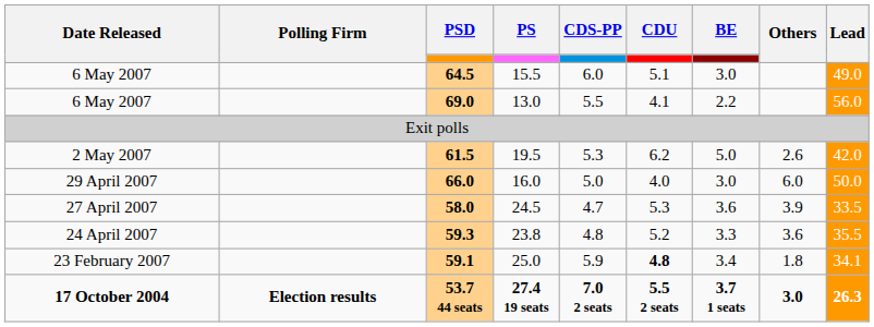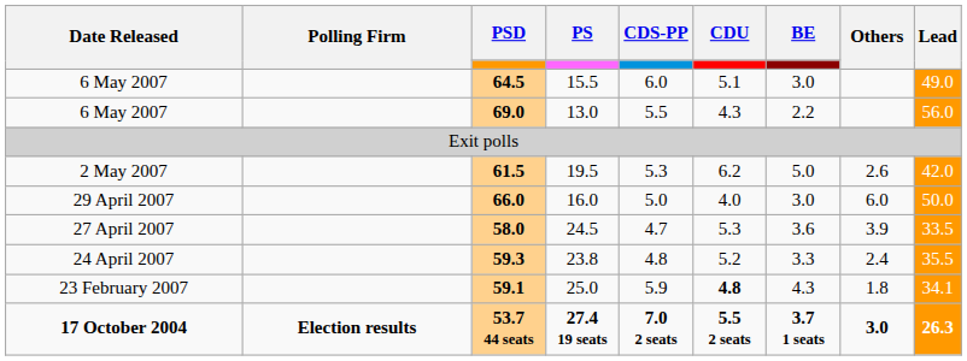 <table class="wikitable" style="text-align:center; font-size:87%; line-height:16px;">
 <tr style="height:42px;">
 <th style="width:175px;" rowspan="2">Date Released</th>
 <th style="width:170px;" rowspan="2">Polling Firm</th>
 <th><a href='#'><span>PSD</span></a></th>
 <th><a href='#'><span>PS</span></a></th>
 <th><a href='#'><span>CDS-PP</span></a></th>
 <th><a href='#'><span>CDU</span></a></th>
 <th><a href='#'><span>BE</span></a></th>
 <th style="width:50px;" rowspan="2">Others</th>
 <th style="width:25px;" rowspan="2">Lead</th>
 </tr>
 <tr>
 <th style="background:#FF9900; width:50px;"></th>
 <th style="background:#FF66FF; width:50px;"></th>
 <th style="background:#0093DD; width:50px;"></th>
 <th style="background:red; width:50px;"></th>
 <th style="background:darkRed; width:50px;"></th>
 </tr>
 <tr>
 <td style="text-align:center;">6 May 2007</td>
 <td style="text-align:center;"></td>
 <td style="background:#FFD18D"><strong>64.5</strong></td>
 <td width="35">15.5</td>
 <td width="35">6.0</td>
 <td width="35">5.1</td>
 <td width="35">3.0</td>
 <td></td>
 <td style="background:#FF9900; color:white">49.0</td>
 </tr>
 <tr>
 <td style="text-align:center;">6 May 2007</td>
 <td style="text-align:center;"></td>
 <td style="background:#FFD18D"><strong>69.0</strong></td>
 <td width="35">13.0</td>
 <td width="35">5.5</td>
-<td width="35">4.1</td>
+<td width="35">4.3</td>
 <td width="35">2.2</td>
 <td></td>
 <td style="background:#FF9900; color:white">56.0</td>
 </tr>
 <tr>
 <td colspan="9" style="background:#D0D0D0; color:black">Exit polls</td>
 </tr>
 <tr>
 <td style="text-align:center;">2 May 2007</td>
 <td style="text-align:center;"></td>
 <td style="background:#FFD18D"><strong>61.5</strong></td>
 <td width="35">19.5</td>
 <td width="35">5.3</td>
 <td width="35">6.2</td>
 <td width="35">5.0</td>
 <td width="35">2.6</td>
 <td style="background:#FF9900; color:white">42.0</td>
 </tr>
 <tr>
 <td style="text-align:center;">29 April 2007</td>
 <td style="text-align:center;"></td>
 <td style="background:#FFD18D"><strong>66.0</strong></td>
 <td width="35">16.0</td>
 <td width="35">5.0</td>
 <td width="35">4.0</td>
 <td width="35">3.0</td>
 <td width="35">6.0</td>
 <td style="background:#FF9900; color:white">50.0</td>
 </tr>
 <tr>
 <td style="text-align:center;">27 April 2007</td>
 <td style="text-align:center;"></td>
 <td style="background:#FFD18D"><strong>58.0</strong></td>
 <td width="35">24.5</td>
 <td width="35">4.7</td>
 <td width="35">5.3</td>
 <td width="35">3.6</td>
 <td width="35">3.9</td>
 <td style="background:#FF9900; color:white">33.5</td>
 </tr>
 <tr>
 <td style="text-align:center;">24 April 2007</td>
 <td style="text-align:center;"></td>
 <td style="background:#FFD18D"><strong>59.3</strong></td>
 <td width="35">23.8</td>
 <td width="35">4.8</td>
 <td width="35">5.2</td>
 <td width="35">3.3</td>
-<td width="35">3.6</td>
+<td width="35">2.4</td>
 <td style="background:#FF9900; color:white">35.5</td>
 </tr>
 <tr>
 <td style="text-align:center;">23 February 2007</td>
 <td style="text-align:center;"></td>
 <td style="background:#FFD18D"><strong>59.1</strong></td>
 <td width="35">25.0</td>
 <td width="35">5.9</td>
 <td width="35"><strong>4.8</strong></td>
-<td width="35">3.4</td>
+<td width="35">4.3</td>
 <td width="35">1.8</td>
 <td style="background:#FF9900; color:white">34.1</td>
 </tr>
 <tr>
 <td style="text-align:center;"><strong>17 October 2004</strong></td>
 <td style="text-align:center;"><strong>Election results</strong></td>
 <td style="background:#FFD18D"><strong>53.7<br><small>44 seats</small></strong></td>
 <td><strong>27.4<br><small>19 seats</small></strong></td>
 <td><strong>7.0<br><small>2 seats</small></strong></td>
 <td><strong>5.5<br><small>2 seats</small></strong></td>
 <td><strong>3.7<br><small>1 seats</small></strong></td>
 <td><strong>3.0</strong></td>
 <td style="background:#FF9900; color:white"><strong>26.3</strong></td>
 </tr>
 </table>
